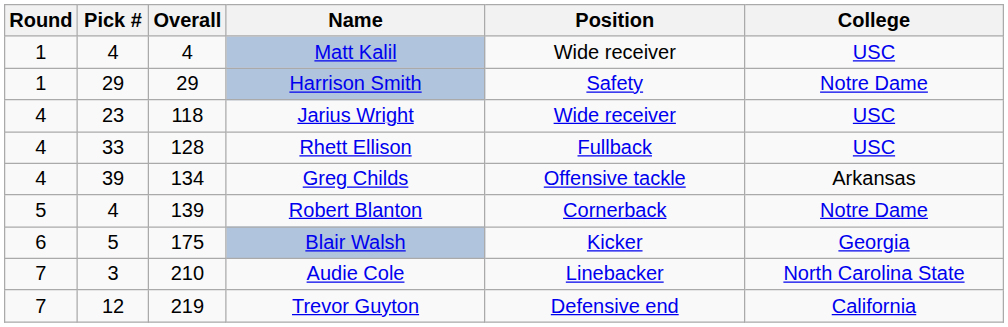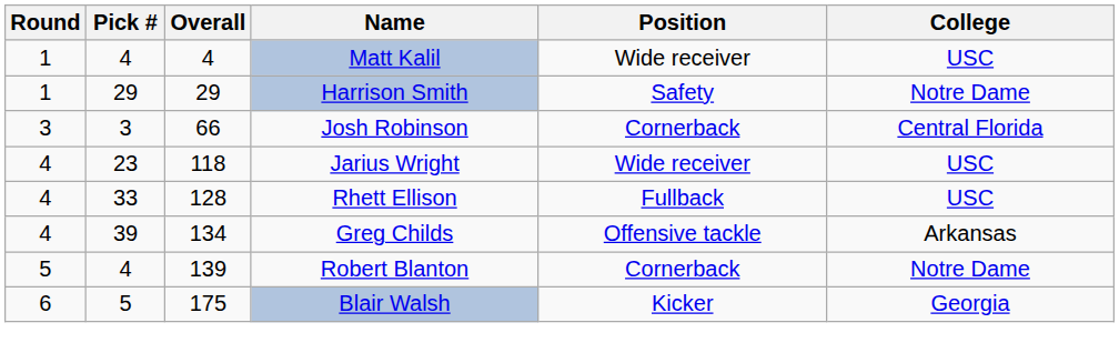 <table class="wikitable sortable" style="text-align:center">
 <tr>
 <th width=50px>Round</th>
 <th width=50px>Pick #</th>
 <th width=50px>Overall</th>
 <th width=200px>Name</th>
 <th width=200px>Position</th>
 <th width=200px>College</th>
 </tr>
 <tr>
 <td>1</td>
 <td>4</td>
 <td>4</td>
 <td bgcolor=lightsteelblue><a href='#'>Matt Kalil</a></td>
 <td>Wide receiver</td>
 <td><a href='#'>USC</a></td>
 </tr>
 <tr>
 <td>1</td>
 <td>29</td>
 <td>29</td>
 <td bgcolor=lightsteelblue><a href='#'>Harrison Smith</a></td>
 <td><a href='#'>Safety</a></td>
 <td><a href='#'>Notre Dame</a></td>
+</tr>
+<tr>
+<td>3</td>
+<td>3</td>
+<td>66</td>
+<td><a href='#'>Josh Robinson</a></td>
+<td><a href='#'>Cornerback</a></td>
+<td><a href='#'>Central Florida</a></td>
 </tr>
 <tr>
 <td>4</td>
 <td>23</td>
 <td>118</td>
 <td><a href='#'>Jarius Wright</a></td>
 <td><a href='#'>Wide receiver</a></td>
 <td><a href='#'>USC</a></td>
 </tr>
 <tr>
 <td>4</td>
 <td>33</td>
 <td>128</td>
 <td><a href='#'>Rhett Ellison</a></td>
 <td><a href='#'>Fullback</a></td>
 <td><a href='#'>USC</a></td>
 </tr>
 <tr>
 <td>4</td>
 <td>39</td>
 <td>134</td>
 <td><a href='#'>Greg Childs</a></td>
 <td><a href='#'>Offensive tackle</a></td>
 <td>Arkansas</td>
 </tr>
 <tr>
 <td>5</td>
 <td>4</td>
 <td>139</td>
 <td><a href='#'>Robert Blanton</a></td>
 <td><a href='#'>Cornerback</a></td>
 <td><a href='#'>Notre Dame</a></td>
 </tr>
 <tr>
 <td>6</td>
 <td>5</td>
 <td>175</td>
 <td bgcolor=lightsteelblue><a href='#'>Blair Walsh</a></td>
 <td><a href='#'>Kicker</a></td>
 <td><a href='#'>Georgia</a></td>
 </tr>
-<tr>
-<td>7</td>
-<td>3</td>
-<td>210</td>
-<td><a href='#'>Audie Cole</a></td>
-<td><a href='#'>Linebacker</a></td>
-<td><a href='#'>North Carolina State</a></td>
-</tr>
-<tr>
-<td>7</td>
-<td>12</td>
-<td>219</td>
-<td><a href='#'>Trevor Guyton</a></td>
-<td><a href='#'>Defensive end</a></td>
-<td><a href='#'>California</a></td>
-</tr>
 </table>
